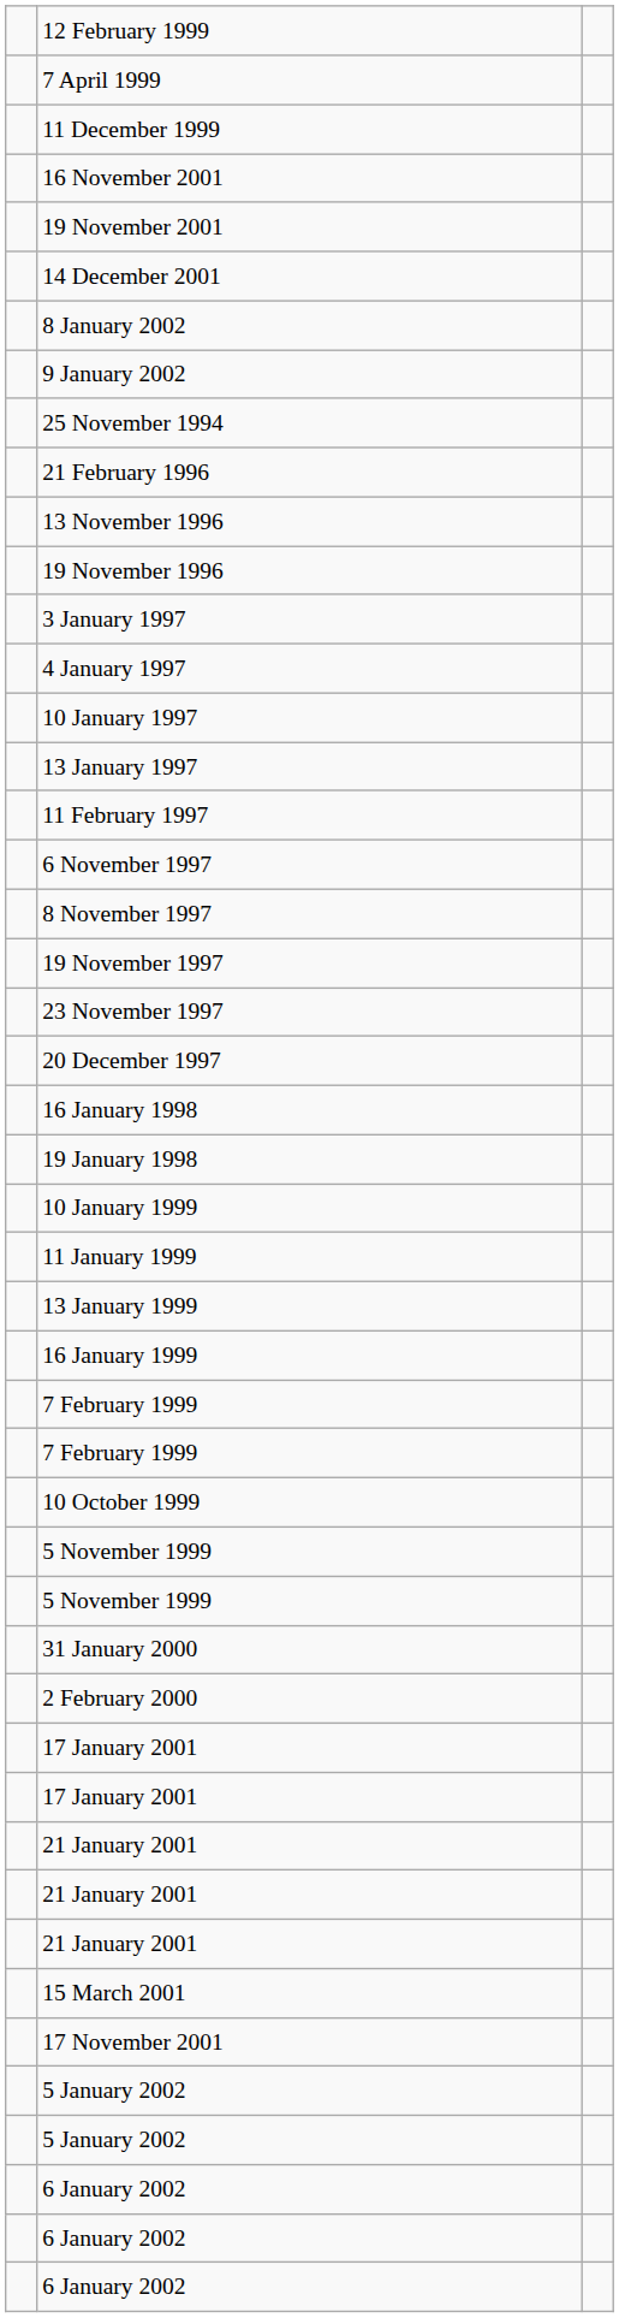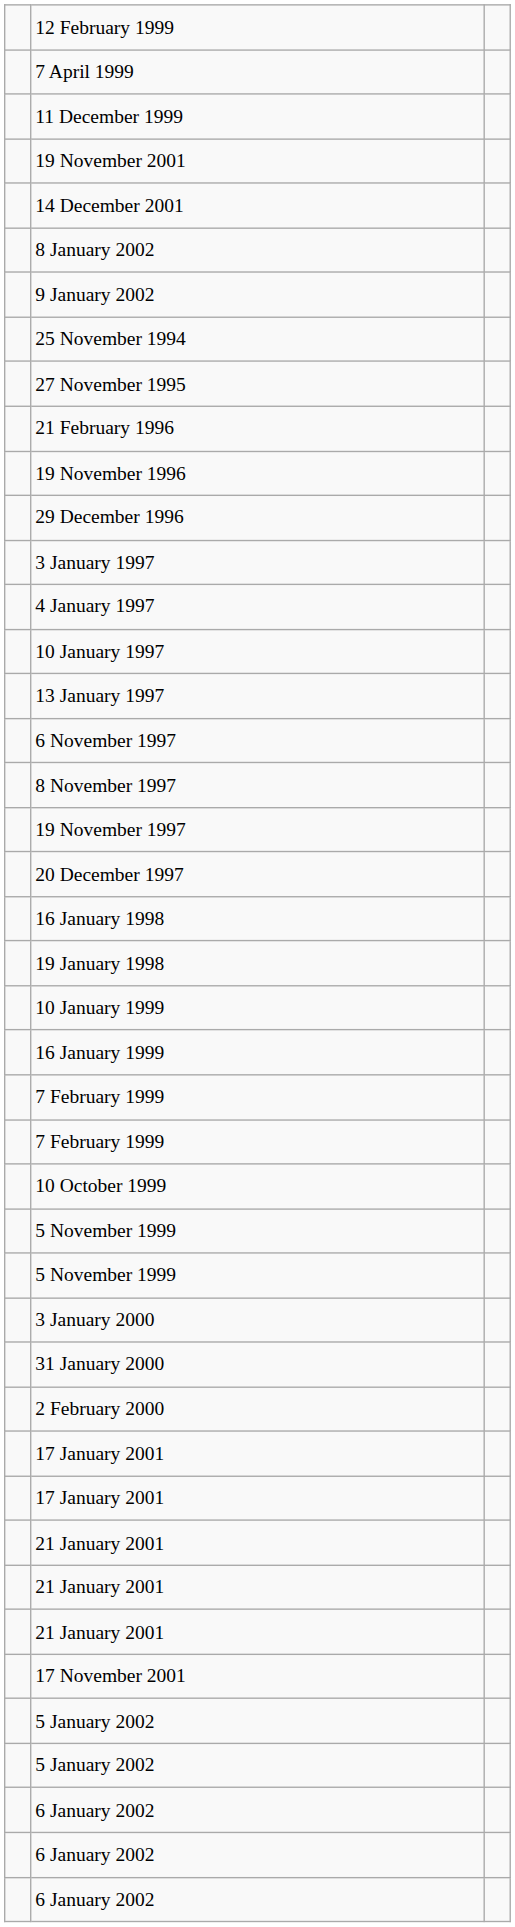 <table class="wikitable" style="font-size: 89%; float: left; width: 26em; margin-right: 1em; height: 1400px">
 <tr>
 <td></td>
 <td>12 February 1999</td>
 <td></td>
 </tr>
 <tr>
 <td></td>
 <td>7 April 1999</td>
 <td></td>
 </tr>
 <tr>
 <td></td>
 <td>11 December 1999</td>
-<td></td>
-</tr>
-<tr>
-<td></td>
-<td>16 November 2001</td>
 <td></td>
 </tr>
 <tr>
 <td></td>
 <td>19 November 2001</td>
 <td></td>
 </tr>
 <tr>
 <td></td>
 <td>14 December 2001</td>
 <td></td>
 </tr>
 <tr>
 <td></td>
 <td>8 January 2002</td>
 <td></td>
 </tr>
 <tr>
 <td></td>
 <td>9 January 2002</td>
 <td></td>
 </tr>
 <tr>
 <td></td>
 <td>25 November 1994</td>
 <td></td>
 </tr>
 <tr>
 <td></td>
+<td>27 November 1995</td>
+<td></td>
+</tr>
+<tr>
+<td></td>
 <td>21 February 1996</td>
 <td></td>
 </tr>
 <tr>
 <td></td>
-<td>13 November 1996</td>
+<td>19 November 1996</td>
 <td></td>
 </tr>
 <tr>
 <td></td>
-<td>19 November 1996</td>
+<td>29 December 1996</td>
 <td></td>
 </tr>
 <tr>
 <td></td>
 <td>3 January 1997</td>
 <td></td>
 </tr>
 <tr>
 <td></td>
 <td>4 January 1997</td>
 <td></td>
 </tr>
 <tr>
 <td></td>
 <td>10 January 1997</td>
 <td></td>
 </tr>
 <tr>
 <td></td>
 <td>13 January 1997</td>
 <td></td>
 </tr>
 <tr>
 <td></td>
-<td>11 February 1997</td>
-<td></td>
-</tr>
-<tr>
-<td></td>
 <td>6 November 1997</td>
 <td></td>
 </tr>
 <tr>
 <td></td>
 <td>8 November 1997</td>
 <td></td>
 </tr>
 <tr>
 <td></td>
 <td>19 November 1997</td>
-<td></td>
-</tr>
-<tr>
-<td></td>
-<td>23 November 1997</td>
 <td></td>
 </tr>
 <tr>
 <td></td>
 <td>20 December 1997</td>
 <td></td>
 </tr>
 <tr>
 <td></td>
 <td>16 January 1998</td>
 <td></td>
 </tr>
 <tr>
 <td></td>
 <td>19 January 1998</td>
 <td></td>
 </tr>
 <tr>
 <td></td>
 <td>10 January 1999</td>
-<td></td>
-</tr>
-<tr>
-<td></td>
-<td>11 January 1999</td>
-<td></td>
-</tr>
-<tr>
-<td></td>
-<td>13 January 1999</td>
 <td></td>
 </tr>
 <tr>
 <td></td>
 <td>16 January 1999</td>
 <td></td>
 </tr>
 <tr>
 <td></td>
 <td>7 February 1999</td>
 <td></td>
 </tr>
 <tr>
 <td></td>
 <td>7 February 1999</td>
 <td></td>
 </tr>
 <tr>
 <td></td>
 <td>10 October 1999</td>
 <td></td>
 </tr>
 <tr>
 <td></td>
 <td>5 November 1999</td>
 <td></td>
 </tr>
 <tr>
 <td></td>
 <td>5 November 1999</td>
+<td></td>
+</tr>
+<tr>
+<td></td>
+<td>3 January 2000</td>
 <td></td>
 </tr>
 <tr>
 <td></td>
 <td>31 January 2000</td>
 <td></td>
 </tr>
 <tr>
 <td></td>
 <td>2 February 2000</td>
 <td></td>
 </tr>
 <tr>
 <td></td>
 <td>17 January 2001</td>
 <td></td>
 </tr>
 <tr>
 <td></td>
 <td>17 January 2001</td>
 <td></td>
 </tr>
 <tr>
 <td></td>
 <td>21 January 2001</td>
 <td></td>
 </tr>
 <tr>
 <td></td>
 <td>21 January 2001</td>
 <td></td>
 </tr>
 <tr>
 <td></td>
 <td>21 January 2001</td>
 <td></td>
 </tr>
 <tr>
 <td></td>
-<td>15 March 2001</td>
-<td></td>
-</tr>
-<tr>
-<td></td>
 <td>17 November 2001</td>
 <td></td>
 </tr>
 <tr>
 <td></td>
 <td>5 January 2002</td>
 <td></td>
 </tr>
 <tr>
 <td></td>
 <td>5 January 2002</td>
 <td></td>
 </tr>
 <tr>
 <td></td>
 <td>6 January 2002</td>
 <td></td>
 </tr>
 <tr>
 <td></td>
 <td>6 January 2002</td>
 <td></td>
 </tr>
 <tr>
 <td></td>
 <td>6 January 2002</td>
 <td></td>
 </tr>
 </table>
